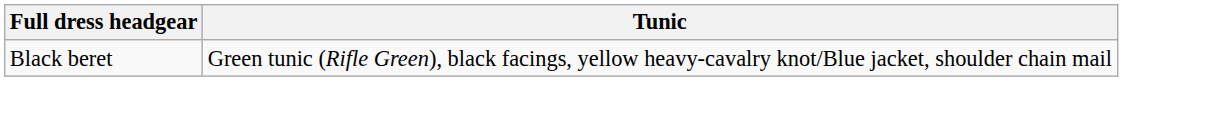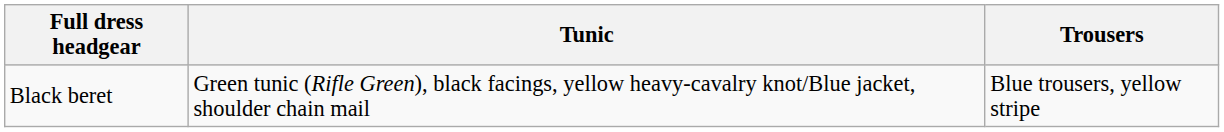 <table class=wikitable>
 <tr>
 <th>Full dress headgear</th>
 <th>Tunic</th>
+<th>Trousers</th>
 </tr>
 <tr>
 <td>Black beret</td>
 <td>Green tunic (<em>Rifle Green</em>), black facings, yellow heavy-cavalry knot/Blue jacket, shoulder chain mail</td>
+<td>Blue trousers, yellow stripe</td>
 </tr>
 </table>
